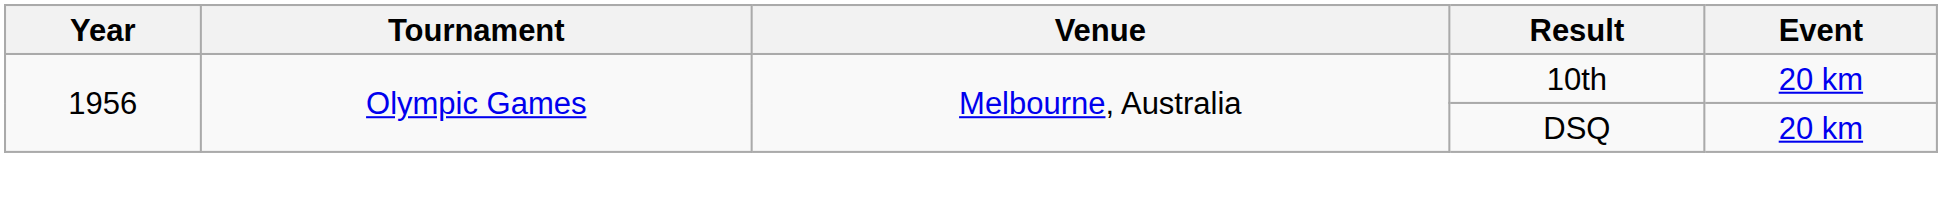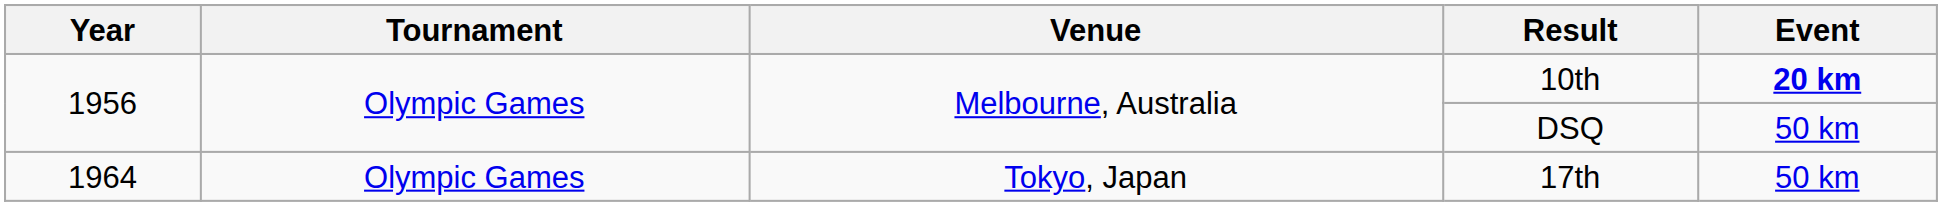 <table class="wikitable" style=" text-align:center; font-size:95%;" width="75%">
 <tr>
 <th>Year</th>
 <th>Tournament</th>
 <th>Venue</th>
 <th>Result</th>
 <th>Event</th>
 </tr>
 <tr>
 <td rowspan=2>1956</td>
 <td rowspan=2><a href='#'>Olympic Games</a></td>
 <td rowspan=2><a href='#'>Melbourne</a>, Australia</td>
 <td align="center">10th</td>
-<td><a href='#'>20 km</a></td>
+<td><strong><a href='#'>20 km</a></strong></td>
 </tr>
 <tr>
 <td align="center">DSQ</td>
-<td><a href='#'>20 km</a></td>
+<td><a href='#'>50 km</a></td>
+</tr>
+<tr>
+<td>1964</td>
+<td><a href='#'>Olympic Games</a></td>
+<td><a href='#'>Tokyo</a>, Japan</td>
+<td align="center">17th</td>
+<td><a href='#'>50 km</a></td>
 </tr>
 </table>
